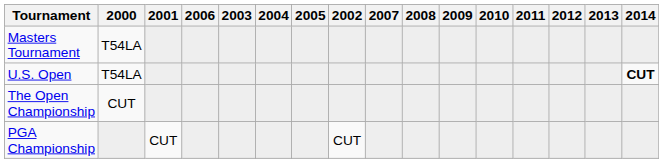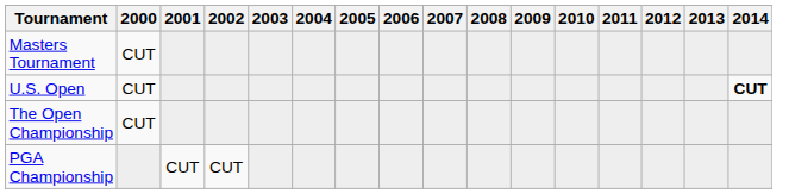 <table class="wikitable" style="font-size:95%;text-align:center;">
 <tr>
 <th>Tournament</th>
 <th>2000</th>
 <th>2001</th>
-<th>2006</th>
+<th>2002</th>
 <th>2003</th>
 <th>2004</th>
 <th>2005</th>
-<th>2002</th>
+<th>2006</th>
 <th>2007</th>
 <th>2008</th>
 <th>2009</th>
 <th>2010</th>
 <th>2011</th>
 <th>2012</th>
 <th>2013</th>
 <th>2014</th>
 </tr>
 <tr>
 <td align=left><a href='#'>Masters Tournament</a></td>
-<td>T54<span>LA</span></td>
+<td>CUT</td>
 <td style="background:#eeeeee;"></td>
 <td style="background:#eeeeee;"></td>
 <td style="background:#eeeeee;"></td>
 <td style="background:#eeeeee;"></td>
 <td style="background:#eeeeee;"></td>
 <td style="background:#eeeeee;"></td>
 <td style="background:#eeeeee;"></td>
 <td style="background:#eeeeee;"></td>
 <td style="background:#eeeeee;"></td>
 <td style="background:#eeeeee;"></td>
 <td style="background:#eeeeee;"></td>
 <td style="background:#eeeeee;"></td>
 <td style="background:#eeeeee;"></td>
 <td style="background:#eeeeee;"></td>
 </tr>
 <tr>
 <td align=left><a href='#'>U.S. Open</a></td>
-<td>T54<span>LA</span></td>
+<td>CUT</td>
 <td style="background:#eeeeee;"></td>
 <td style="background:#eeeeee;"></td>
 <td style="background:#eeeeee;"></td>
 <td style="background:#eeeeee;"></td>
 <td style="background:#eeeeee;"></td>
 <td style="background:#eeeeee;"></td>
 <td style="background:#eeeeee;"></td>
 <td style="background:#eeeeee;"></td>
 <td style="background:#eeeeee;"></td>
 <td style="background:#eeeeee;"></td>
 <td style="background:#eeeeee;"></td>
 <td style="background:#eeeeee;"></td>
 <td style="background:#eeeeee;"></td>
 <td><strong>CUT</strong></td>
 </tr>
 <tr>
 <td align=left><a href='#'>The Open Championship</a></td>
 <td>CUT</td>
 <td style="background:#eeeeee;"></td>
 <td style="background:#eeeeee;"></td>
 <td style="background:#eeeeee;"></td>
 <td style="background:#eeeeee;"></td>
 <td style="background:#eeeeee;"></td>
 <td style="background:#eeeeee;"></td>
 <td style="background:#eeeeee;"></td>
 <td style="background:#eeeeee;"></td>
 <td style="background:#eeeeee;"></td>
 <td style="background:#eeeeee;"></td>
 <td style="background:#eeeeee;"></td>
 <td style="background:#eeeeee;"></td>
 <td style="background:#eeeeee;"></td>
 <td style="background:#eeeeee;"></td>
 </tr>
 <tr>
 <td align=left><a href='#'>PGA Championship</a></td>
 <td style="background:#eeeeee;"></td>
 <td>CUT</td>
+<td>CUT</td>
 <td style="background:#eeeeee;"></td>
 <td style="background:#eeeeee;"></td>
 <td style="background:#eeeeee;"></td>
 <td style="background:#eeeeee;"></td>
-<td>CUT</td>
 <td style="background:#eeeeee;"></td>
 <td style="background:#eeeeee;"></td>
 <td style="background:#eeeeee;"></td>
 <td style="background:#eeeeee;"></td>
 <td style="background:#eeeeee;"></td>
 <td style="background:#eeeeee;"></td>
 <td style="background:#eeeeee;"></td>
 <td style="background:#eeeeee;"></td>
 </tr>
 </table>
